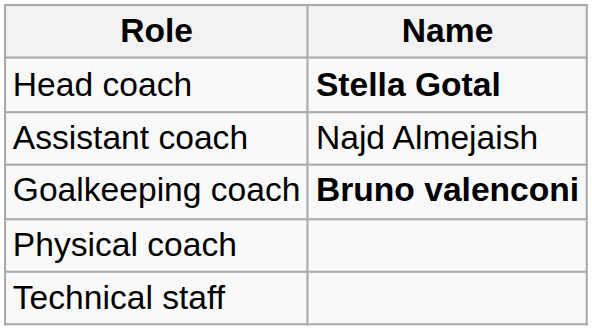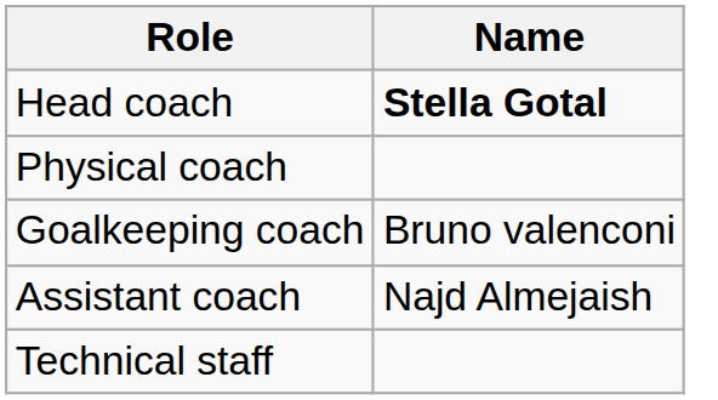 <table class="wikitable">
 <tr>
 <th>Role</th>
 <th>Name</th>
 </tr>
 <tr>
 <td>Head coach</td>
 <td><strong>Stella Gotal</strong></td>
 </tr>
 <tr>
-<td>Assistant coach</td>
-<td>Najd Almejaish</td>
+<td>Physical coach</td>
+<td></td>
 </tr>
 <tr>
 <td>Goalkeeping coach</td>
-<td><strong>Bruno valenconi</strong></td>
+<td>Bruno valenconi</td>
 </tr>
 <tr>
-<td>Physical coach</td>
-<td></td>
+<td>Assistant coach</td>
+<td>Najd Almejaish</td>
 </tr>
 <tr>
 <td>Technical staff</td>
 <td></td>
 </tr>
 </table>
